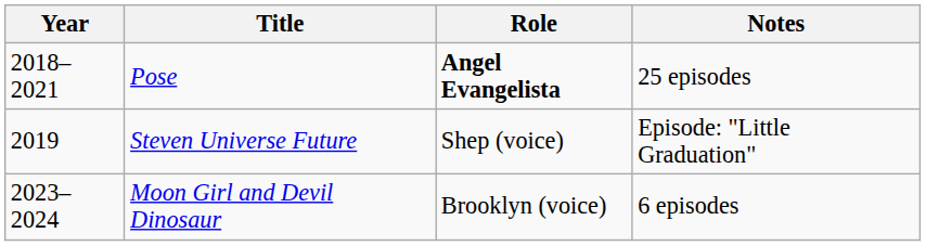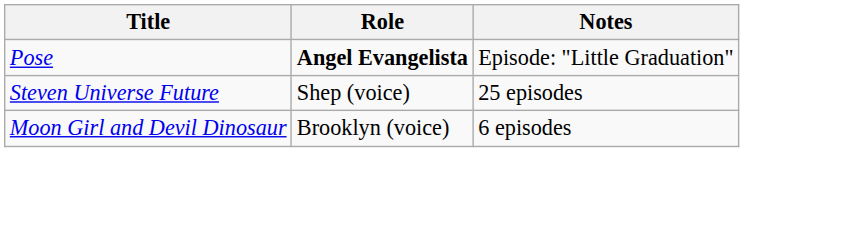 <table class="wikitable sortable">
 <tr>
-<th>Year</th>
 <th>Title</th>
 <th>Role</th>
 <th class="unsortable">Notes</th>
 </tr>
 <tr>
-<td>2018–2021</td>
 <td><em><a href='#'>Pose</a></em></td>
 <td><strong>Angel Evangelista</strong></td>
+<td>Episode: "Little Graduation"</td>
+</tr>
+<tr>
+<td><em><a href='#'>Steven Universe Future</a></em></td>
+<td>Shep (voice)</td>
 <td>25 episodes</td>
 </tr>
 <tr>
-<td>2019</td>
-<td><em><a href='#'>Steven Universe Future</a></em></td>
-<td>Shep (voice)</td>
-<td>Episode: "Little Graduation"</td>
-</tr>
-<tr>
-<td>2023–2024</td>
 <td><em><a href='#'>Moon Girl and Devil Dinosaur</a></em></td>
 <td>Brooklyn (voice)</td>
 <td>6 episodes</td>
 </tr>
 </table>
